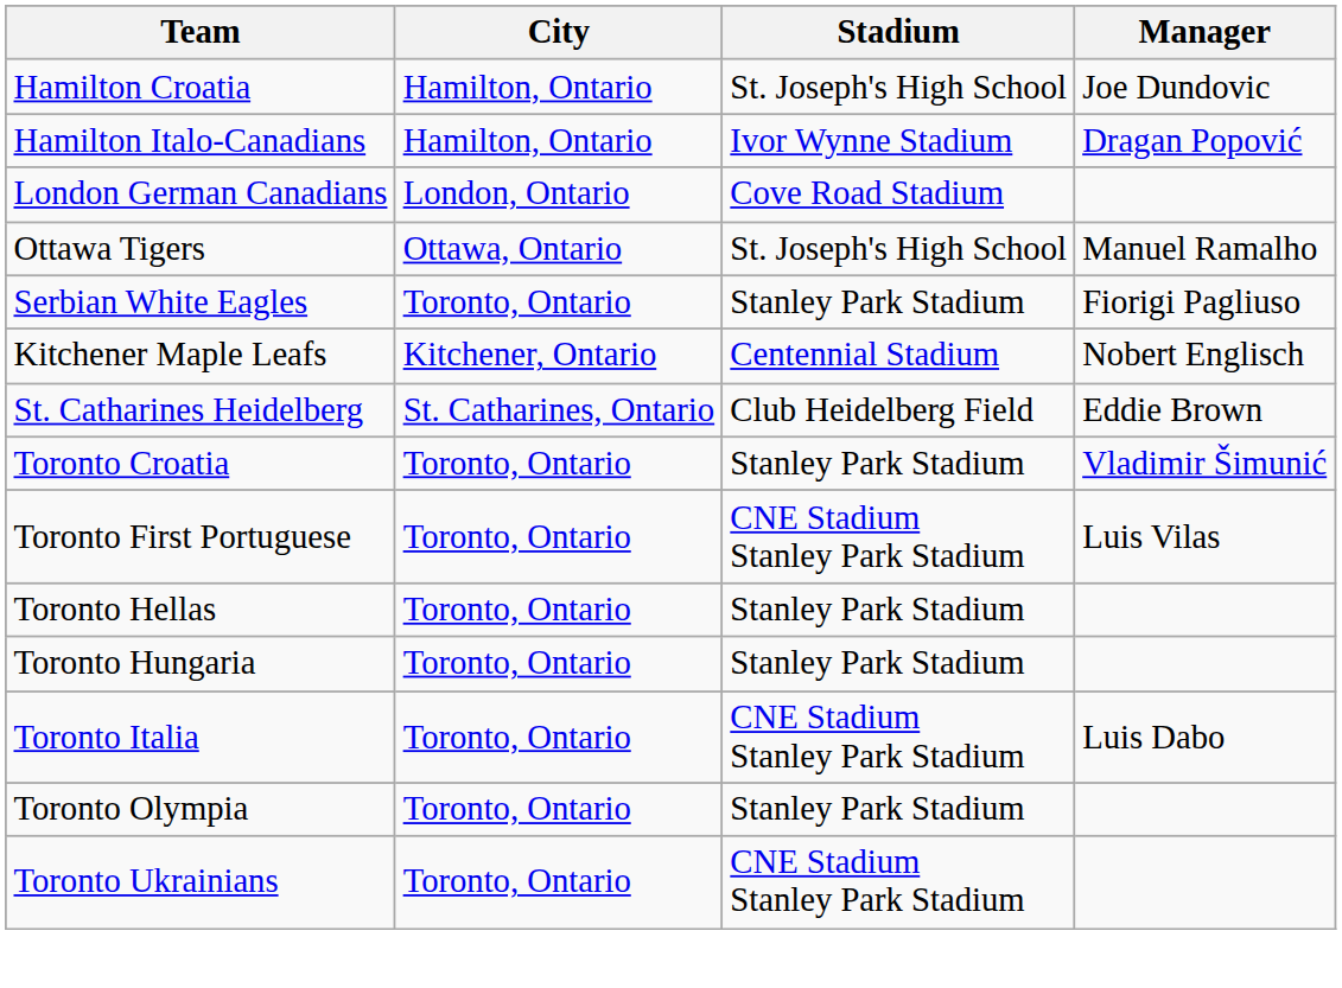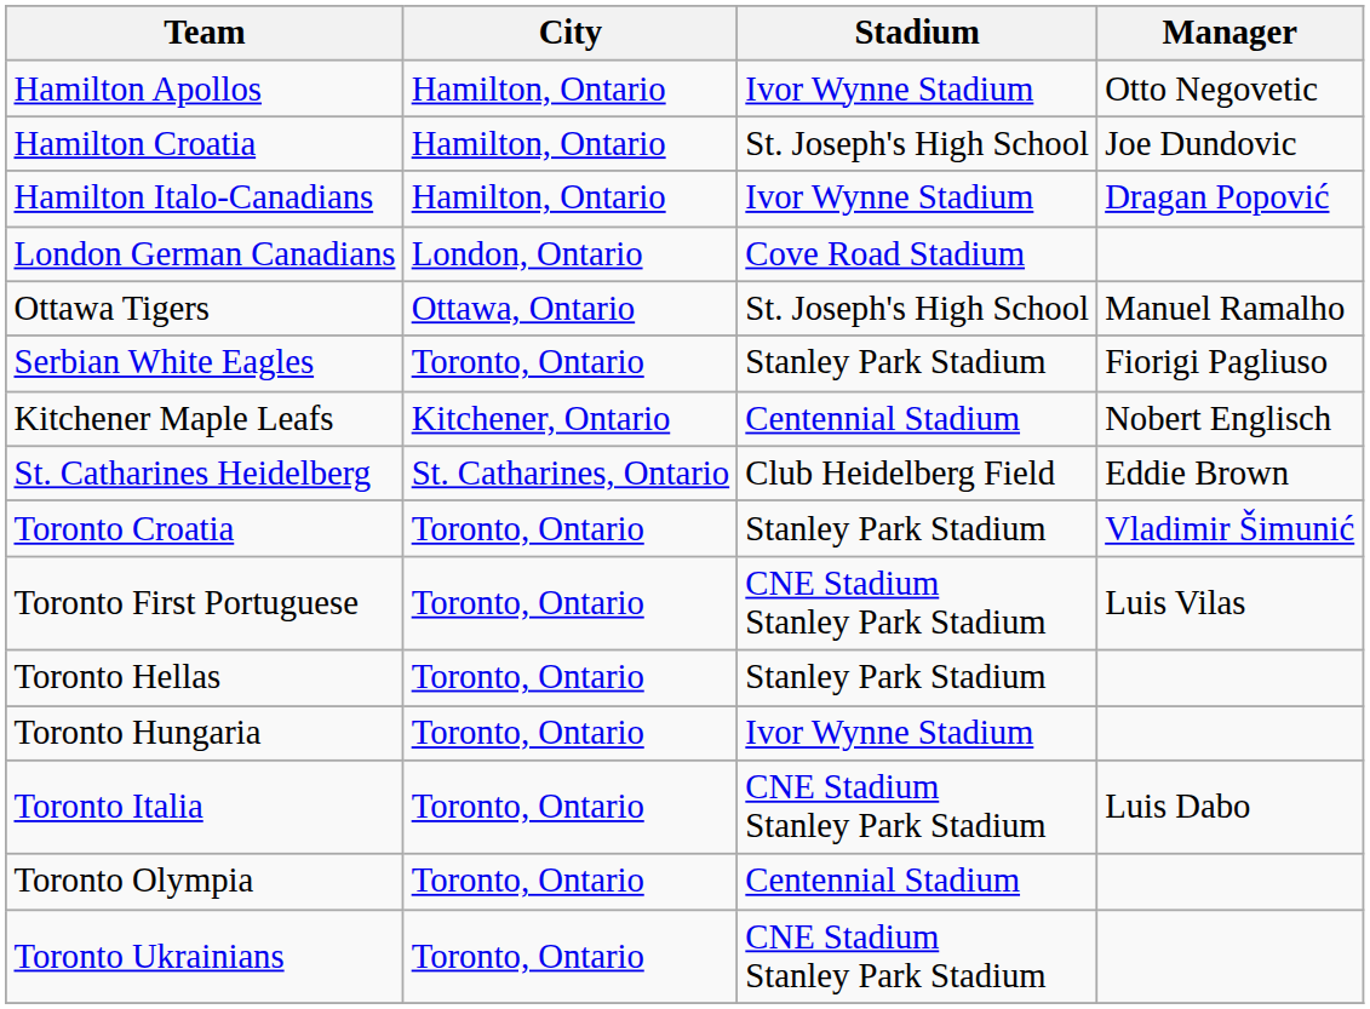 <table class="wikitable sortable">
 <tr>
 <th>Team</th>
 <th>City</th>
 <th>Stadium</th>
 <th>Manager</th>
+</tr>
+<tr>
+<td><a href='#'>Hamilton Apollos</a></td>
+<td><a href='#'>Hamilton, Ontario</a></td>
+<td><a href='#'>Ivor Wynne Stadium</a></td>
+<td>Otto Negovetic</td>
 </tr>
 <tr>
 <td><a href='#'>Hamilton Croatia</a></td>
 <td><a href='#'>Hamilton, Ontario</a></td>
 <td>St. Joseph's High School</td>
 <td>Joe Dundovic</td>
 </tr>
 <tr>
 <td><a href='#'>Hamilton Italo-Canadians</a></td>
 <td><a href='#'>Hamilton, Ontario</a></td>
 <td><a href='#'>Ivor Wynne Stadium</a></td>
 <td><a href='#'>Dragan Popović</a></td>
 </tr>
 <tr>
 <td><a href='#'>London German Canadians</a></td>
 <td><a href='#'>London, Ontario</a></td>
 <td><a href='#'>Cove Road Stadium</a></td>
 <td></td>
 </tr>
 <tr>
 <td>Ottawa Tigers</td>
 <td><a href='#'>Ottawa, Ontario</a></td>
 <td>St. Joseph's High School</td>
 <td>Manuel Ramalho</td>
 </tr>
 <tr>
 <td><a href='#'>Serbian White Eagles</a></td>
 <td><a href='#'>Toronto, Ontario</a></td>
 <td>Stanley Park Stadium</td>
 <td>Fiorigi Pagliuso</td>
 </tr>
 <tr>
 <td>Kitchener Maple Leafs</td>
 <td><a href='#'>Kitchener, Ontario</a></td>
 <td><a href='#'>Centennial Stadium</a></td>
 <td>Nobert Englisch</td>
 </tr>
 <tr>
 <td><a href='#'>St. Catharines Heidelberg</a></td>
 <td><a href='#'>St. Catharines, Ontario</a></td>
 <td>Club Heidelberg Field</td>
 <td>Eddie Brown</td>
 </tr>
 <tr>
 <td><a href='#'>Toronto Croatia</a></td>
 <td><a href='#'>Toronto, Ontario</a></td>
 <td>Stanley Park Stadium</td>
 <td><a href='#'>Vladimir Šimunić</a></td>
 </tr>
 <tr>
 <td>Toronto First Portuguese</td>
 <td><a href='#'>Toronto, Ontario</a></td>
 <td><a href='#'>CNE Stadium</a><br>Stanley Park Stadium</td>
 <td>Luis Vilas</td>
 </tr>
 <tr>
 <td>Toronto Hellas</td>
 <td><a href='#'>Toronto, Ontario</a></td>
 <td>Stanley Park Stadium</td>
 <td></td>
 </tr>
 <tr>
 <td>Toronto Hungaria</td>
 <td><a href='#'>Toronto, Ontario</a></td>
-<td>Stanley Park Stadium</td>
+<td><a href='#'>Ivor Wynne Stadium</a></td>
 <td></td>
 </tr>
 <tr>
 <td><a href='#'>Toronto Italia</a></td>
 <td><a href='#'>Toronto, Ontario</a></td>
 <td><a href='#'>CNE Stadium</a><br>Stanley Park Stadium</td>
 <td>Luis Dabo</td>
 </tr>
 <tr>
 <td>Toronto Olympia</td>
 <td><a href='#'>Toronto, Ontario</a></td>
-<td>Stanley Park Stadium</td>
+<td><a href='#'>Centennial Stadium</a></td>
 <td></td>
 </tr>
 <tr>
 <td><a href='#'>Toronto Ukrainians</a></td>
 <td><a href='#'>Toronto, Ontario</a></td>
 <td><a href='#'>CNE Stadium</a><br>Stanley Park Stadium</td>
 <td></td>
 </tr>
 <tr>
 </tr>
 </table>
